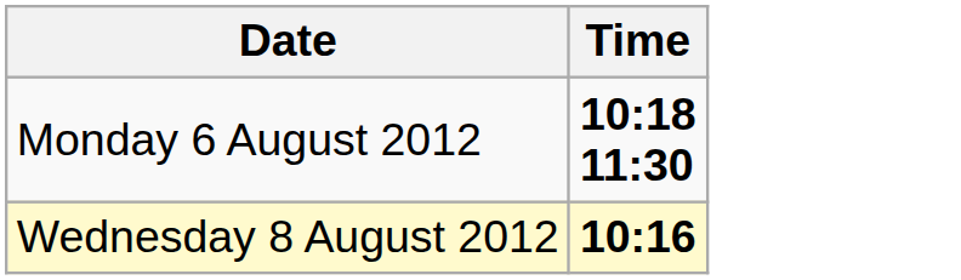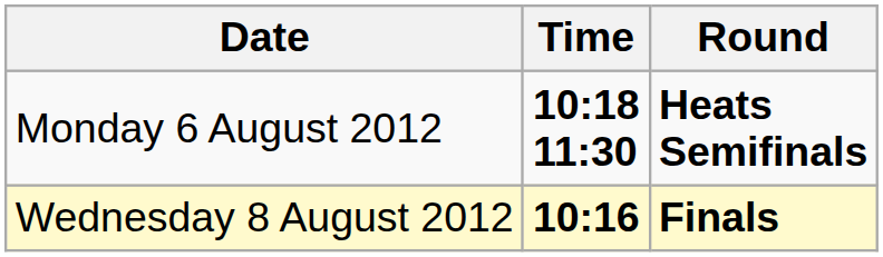 <table class="wikitable">
 <tr>
 <th>Date</th>
 <th>Time</th>
+<th>Round</th>
 </tr>
 <tr>
 <td>Monday 6 August 2012</td>
 <td><strong>10:18<br>11:30</strong></td>
+<td><strong>Heats<br>Semifinals</strong></td>
 </tr>
 <tr>
 <td style=background:lemonchiffon>Wednesday 8 August 2012</td>
 <td style=background:lemonchiffon><strong>10:16</strong></td>
+<td style=background:lemonchiffon><strong>Finals</strong></td>
 </tr>
 </table>
